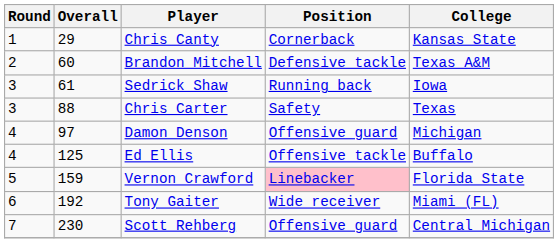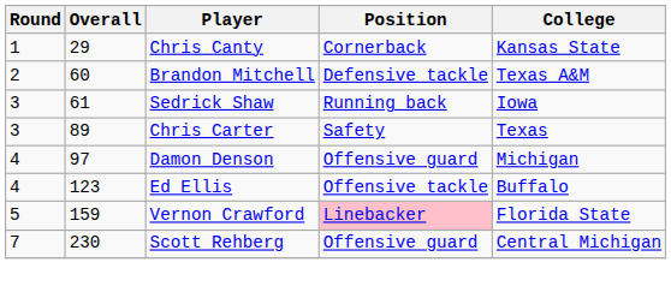 <table class="wikitable" align="center">
 <tr>
 <th>Round</th>
 <th>Overall</th>
 <th>Player</th>
 <th>Position</th>
 <th>College</th>
 </tr>
 <tr>
 <td>1</td>
 <td>29</td>
 <td><a href='#'>Chris Canty</a></td>
 <td><a href='#'>Cornerback</a></td>
 <td><a href='#'>Kansas State</a></td>
 </tr>
 <tr>
 <td>2</td>
 <td>60</td>
 <td><a href='#'>Brandon Mitchell</a></td>
 <td><a href='#'>Defensive tackle</a></td>
 <td><a href='#'>Texas A&M</a></td>
 </tr>
 <tr>
 <td>3</td>
 <td>61</td>
 <td><a href='#'>Sedrick Shaw</a></td>
 <td><a href='#'>Running back</a></td>
 <td><a href='#'>Iowa</a></td>
 </tr>
 <tr>
 <td>3</td>
-<td>88</td>
+<td>89</td>
 <td><a href='#'>Chris Carter</a></td>
 <td><a href='#'>Safety</a></td>
 <td><a href='#'>Texas</a></td>
 </tr>
 <tr>
 <td>4</td>
 <td>97</td>
 <td><a href='#'>Damon Denson</a></td>
 <td><a href='#'>Offensive guard</a></td>
 <td><a href='#'>Michigan</a></td>
 </tr>
 <tr>
 <td>4</td>
-<td>125</td>
+<td>123</td>
 <td><a href='#'>Ed Ellis</a></td>
 <td><a href='#'>Offensive tackle</a></td>
 <td><a href='#'>Buffalo</a></td>
 </tr>
 <tr>
 <td>5</td>
 <td>159</td>
 <td><a href='#'>Vernon Crawford</a></td>
 <td style="background: pink;"><a href='#'>Linebacker</a></td>
 <td><a href='#'>Florida State</a></td>
 </tr>
 <tr>
-<td>6</td>
-<td>192</td>
-<td><a href='#'>Tony Gaiter</a></td>
-<td><a href='#'>Wide receiver</a></td>
-<td><a href='#'>Miami (FL)</a></td>
-</tr>
-<tr>
 <td>7</td>
 <td>230</td>
 <td><a href='#'>Scott Rehberg</a></td>
 <td><a href='#'>Offensive guard</a></td>
 <td><a href='#'>Central Michigan</a></td>
 </tr>
 <tr>
 </tr>
 </table>
